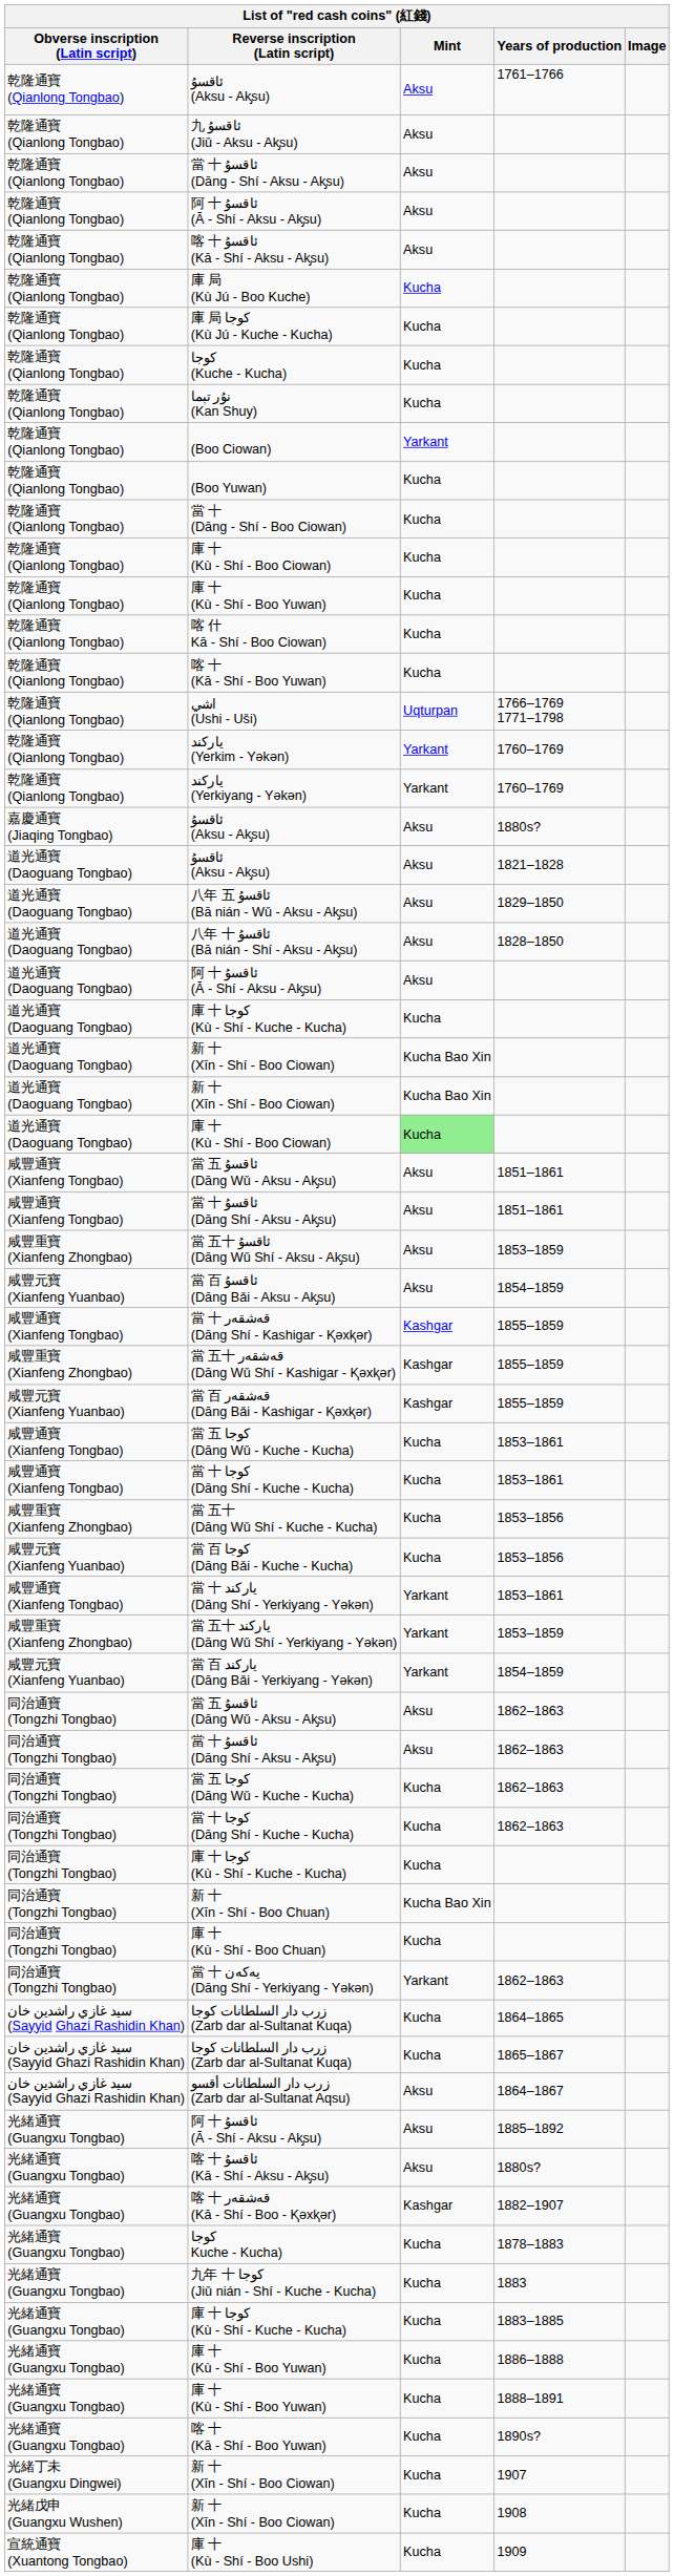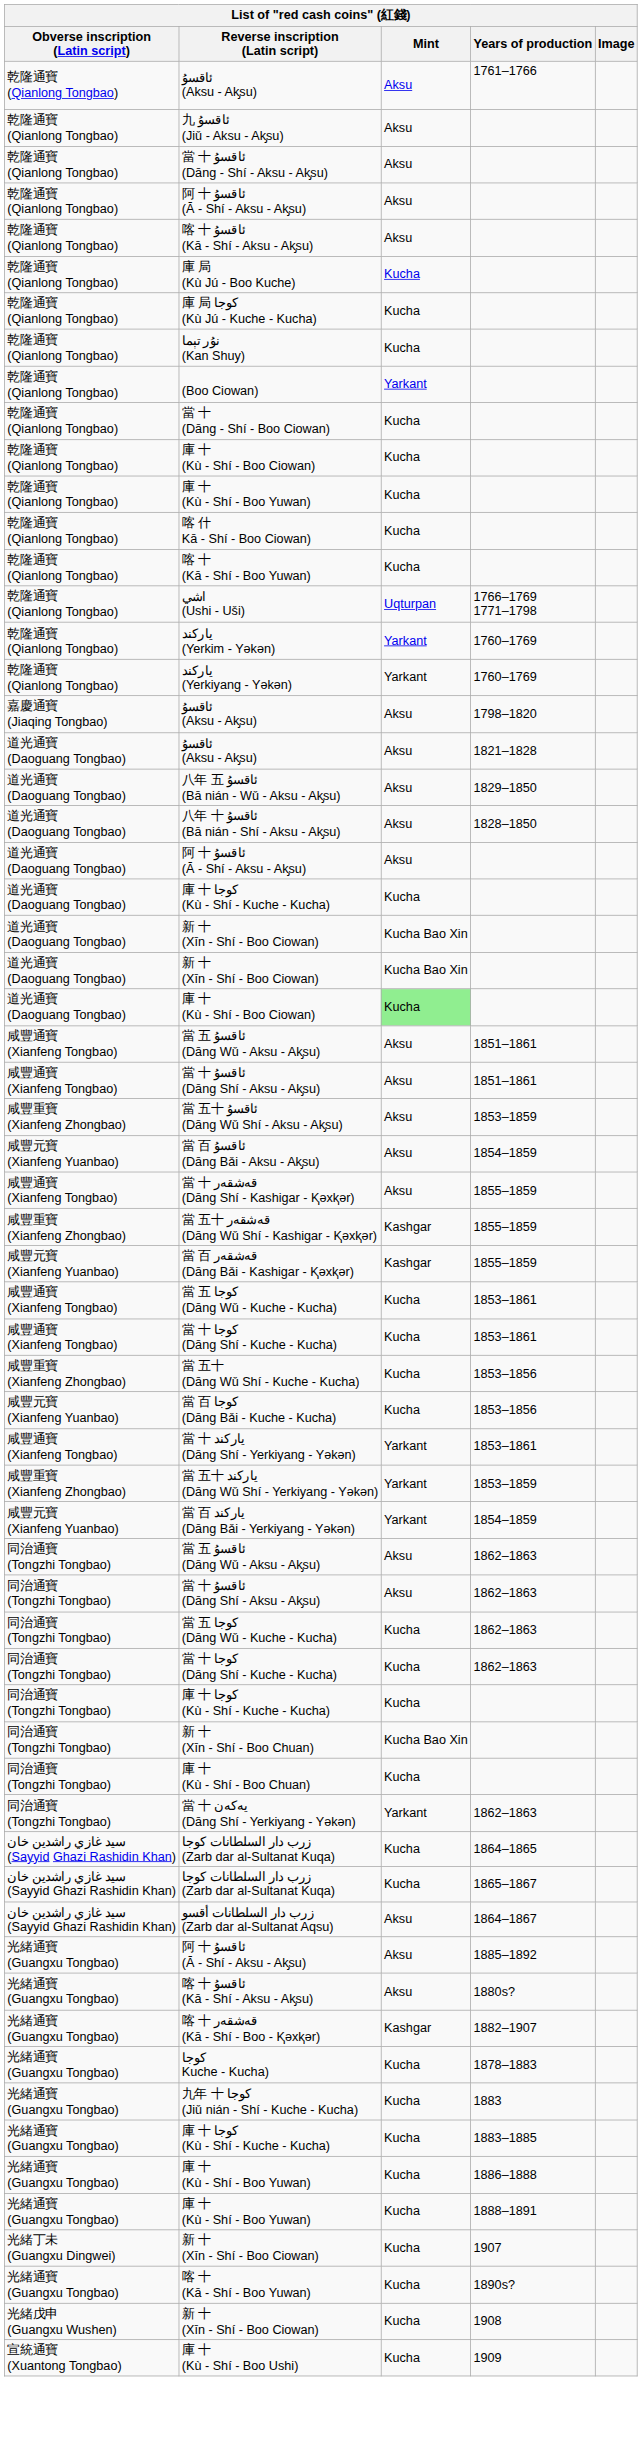 <table class="wikitable" style="font-size: 100%">
 <tr>
 <th colspan=5>List of "red cash coins" (紅錢)</th>
 </tr>
 <tr>
 <th>Obverse inscription<br>(<a href='#'>Latin script</a>)</th>
 <th>Reverse inscription<br>(Latin script)</th>
 <th>Mint</th>
 <th>Years of production</th>
 <th>Image</th>
 </tr>
 <tr>
 <td>乾隆通寶<br>(<a href='#'>Qianlong Tongbao</a>)</td>
 <td> ئاقسۇ<br>(Aksu - Ak̡su)</td>
 <td><a href='#'>Aksu</a></td>
 <td>1761–1766<br><br><br></td>
 <td></td>
 </tr>
 <tr>
 <td>乾隆通寶<br>(Qianlong Tongbao)</td>
 <td>九  ئاقسۇ<br>(Jiǔ - Aksu - Ak̡su)</td>
 <td>Aksu</td>
 <td></td>
 <td></td>
 </tr>
 <tr>
 <td>乾隆通寶<br>(Qianlong Tongbao)</td>
 <td>當 十  ئاقسۇ<br>(Dāng - Shí - Aksu - Ak̡su)</td>
 <td>Aksu</td>
 <td></td>
 <td></td>
 </tr>
 <tr>
 <td>乾隆通寶<br>(Qianlong Tongbao)</td>
 <td>阿 十  ئاقسۇ<br>(Ā - Shí - Aksu - Ak̡su)</td>
 <td>Aksu</td>
 <td></td>
 <td></td>
 </tr>
 <tr>
 <td>乾隆通寶<br>(Qianlong Tongbao)</td>
 <td>喀 十  ئاقسۇ<br>(Kā - Shí - Aksu - Ak̡su)</td>
 <td>Aksu</td>
 <td></td>
 <td></td>
 </tr>
 <tr>
 <td>乾隆通寶<br>(Qianlong Tongbao)</td>
 <td>庫 局 <br>(Kù Jú - Boo Kuche)</td>
 <td><a href='#'>Kucha</a></td>
 <td></td>
 <td></td>
 </tr>
 <tr>
 <td>乾隆通寶<br>(Qianlong Tongbao)</td>
 <td>庫 局  كوجا<br>(Kù Jú - Kuche - Kucha)</td>
 <td>Kucha</td>
 <td></td>
 <td></td>
 </tr>
 <tr>
 <td>乾隆通寶<br>(Qianlong Tongbao)</td>
-<td> كوجا<br>(Kuche - Kucha)</td>
-<td>Kucha</td>
-<td></td>
-<td></td>
-</tr>
-<tr>
-<td>乾隆通寶<br>(Qianlong Tongbao)</td>
 <td>نۇر تېما<br>(Kan Shuy)</td>
 <td>Kucha</td>
 <td></td>
 <td></td>
 </tr>
 <tr>
 <td>乾隆通寶<br>(Qianlong Tongbao)</td>
 <td><br>(Boo Ciowan)</td>
 <td><a href='#'>Yarkant</a></td>
-<td></td>
-<td></td>
-</tr>
-<tr>
-<td>乾隆通寶<br>(Qianlong Tongbao)</td>
-<td><br>(Boo Yuwan)</td>
-<td>Kucha</td>
 <td></td>
 <td></td>
 </tr>
 <tr>
 <td>乾隆通寶<br>(Qianlong Tongbao)</td>
 <td>當 十 <br>(Dāng - Shí - Boo Ciowan)</td>
 <td>Kucha</td>
 <td></td>
 <td></td>
 </tr>
 <tr>
 <td>乾隆通寶<br>(Qianlong Tongbao)</td>
 <td>庫 十 <br>(Kù - Shí - Boo Ciowan)</td>
 <td>Kucha</td>
 <td></td>
 <td></td>
 </tr>
 <tr>
 <td>乾隆通寶<br>(Qianlong Tongbao)</td>
 <td>庫 十 <br>(Kù - Shí - Boo Yuwan)</td>
 <td>Kucha</td>
 <td></td>
 <td></td>
 </tr>
 <tr>
 <td>乾隆通寶<br>(Qianlong Tongbao)</td>
 <td>喀 什 <br>Kā - Shí - Boo Ciowan)</td>
 <td>Kucha</td>
 <td></td>
 <td></td>
 </tr>
 <tr>
 <td>乾隆通寶<br>(Qianlong Tongbao)</td>
 <td>喀 十 <br>(Kā - Shí - Boo Yuwan)</td>
 <td>Kucha</td>
 <td></td>
 <td></td>
 </tr>
 <tr>
 <td>乾隆通寶<br>(Qianlong Tongbao)</td>
 <td> اﺷﻲ<br>(Ushi - Uši)</td>
 <td><a href='#'>Uqturpan</a></td>
 <td>1766–1769<br>1771–1798</td>
 <td></td>
 </tr>
 <tr>
 <td>乾隆通寶<br>(Qianlong Tongbao)</td>
 <td> يارﻛﻨﺪ<br>(Yerkim - Yəkən)</td>
 <td><a href='#'>Yarkant</a></td>
 <td>1760–1769</td>
 <td></td>
 </tr>
 <tr>
 <td>乾隆通寶<br>(Qianlong Tongbao)</td>
 <td> يارﻛﻨﺪ<br>(Yerkiyang - Yəkən)</td>
 <td>Yarkant</td>
 <td>1760–1769</td>
 <td></td>
 </tr>
 <tr>
 <td>嘉慶通寶<br>(Jiaqing Tongbao)</td>
 <td> ئاقسۇ<br>(Aksu - Ak̡su)</td>
 <td>Aksu</td>
-<td>1880s?</td>
+<td>1798–1820</td>
 <td></td>
 </tr>
 <tr>
 <td>道光通寶<br>(Daoguang Tongbao)</td>
 <td> ئاقسۇ<br>(Aksu - Ak̡su)</td>
 <td>Aksu</td>
 <td>1821–1828</td>
 <td></td>
 </tr>
 <tr>
 <td>道光通寶<br>(Daoguang Tongbao)</td>
 <td>八年 五  ئاقسۇ<br>(Bā nián - Wǔ - Aksu - Ak̡su)</td>
 <td>Aksu</td>
 <td>1829–1850</td>
 <td></td>
 </tr>
 <tr>
 <td>道光通寶<br>(Daoguang Tongbao)</td>
 <td>八年 十  ئاقسۇ<br>(Bā nián - Shí - Aksu - Ak̡su)</td>
 <td>Aksu</td>
 <td>1828–1850</td>
 <td></td>
 </tr>
 <tr>
 <td>道光通寶<br>(Daoguang Tongbao)</td>
 <td>阿 十  ئاقسۇ<br>(Ā - Shí - Aksu - Ak̡su)</td>
 <td>Aksu</td>
 <td></td>
 <td></td>
 </tr>
 <tr>
 <td>道光通寶<br>(Daoguang Tongbao)</td>
 <td>庫 十  كوجا<br>(Kù - Shí - Kuche - Kucha)</td>
 <td>Kucha</td>
 <td></td>
 <td></td>
 </tr>
 <tr>
 <td>道光通寶<br>(Daoguang Tongbao)</td>
 <td>新 十 <br>(Xīn - Shí - Boo Ciowan)</td>
 <td>Kucha Bao Xin</td>
 <td></td>
 <td></td>
 </tr>
 <tr>
 <td>道光通寶<br>(Daoguang Tongbao)</td>
 <td>新 十 <br>(Xīn - Shí - Boo Ciowan)</td>
 <td>Kucha Bao Xin</td>
 <td></td>
 <td></td>
 </tr>
 <tr>
 <td>道光通寶<br>(Daoguang Tongbao)</td>
 <td>庫 十 <br>(Kù - Shí - Boo Ciowan)</td>
 <td style="background: lightgreen;">Kucha</td>
 <td></td>
 <td></td>
 </tr>
 <tr>
 <td>咸豐通寶<br>(Xianfeng Tongbao)</td>
 <td>當 五  ئاقسۇ<br>(Dāng Wǔ - Aksu - Ak̡su)</td>
 <td>Aksu</td>
 <td>1851–1861</td>
 <td></td>
 </tr>
 <tr>
 <td>咸豐通寶<br>(Xianfeng Tongbao)</td>
 <td>當 十  ئاقسۇ<br>(Dāng Shí - Aksu - Ak̡su)</td>
 <td>Aksu</td>
 <td>1851–1861</td>
 <td></td>
 </tr>
 <tr>
 <td>咸豐重寶<br>(Xianfeng Zhongbao)</td>
 <td>當 五十  ئاقسۇ<br>(Dāng Wǔ Shí - Aksu - Ak̡su)</td>
 <td>Aksu</td>
 <td>1853–1859</td>
 <td></td>
 </tr>
 <tr>
 <td>咸豐元寶<br>(Xianfeng Yuanbao)</td>
 <td>當 百  ئاقسۇ<br>(Dāng Bǎi - Aksu - Ak̡su)</td>
 <td>Aksu</td>
 <td>1854–1859</td>
 <td></td>
 </tr>
 <tr>
 <td>咸豐通寶<br>(Xianfeng Tongbao)</td>
 <td>當 十  قەشقەر<br>(Dāng Shí - Kashigar - Ⱪǝxⱪǝr)</td>
-<td><a href='#'>Kashgar</a></td>
+<td>Aksu</td>
 <td>1855–1859</td>
 <td></td>
 </tr>
 <tr>
 <td>咸豐重寶<br>(Xianfeng Zhongbao)</td>
 <td>當 五十  قەشقەر<br>(Dāng Wǔ Shí - Kashigar - Ⱪǝxⱪǝr)</td>
 <td>Kashgar</td>
 <td>1855–1859</td>
 <td></td>
 </tr>
 <tr>
 <td>咸豐元寶<br>(Xianfeng Yuanbao)</td>
 <td>當 百  قەشقەر<br>(Dāng Bǎi - Kashigar - Ⱪǝxⱪǝr)</td>
 <td>Kashgar</td>
 <td>1855–1859</td>
 <td></td>
 </tr>
 <tr>
 <td>咸豐通寶<br>(Xianfeng Tongbao)</td>
 <td>當 五  كوجا<br>(Dāng Wǔ - Kuche - Kucha)</td>
 <td>Kucha</td>
 <td>1853–1861</td>
 <td></td>
 </tr>
 <tr>
 <td>咸豐通寶<br>(Xianfeng Tongbao)</td>
 <td>當 十  كوجا<br>(Dāng Shí - Kuche - Kucha)</td>
 <td>Kucha</td>
 <td>1853–1861</td>
 <td></td>
 </tr>
 <tr>
 <td>咸豐重寶<br>(Xianfeng Zhongbao)</td>
 <td>當 五十 <br>(Dāng Wǔ Shí - Kuche - Kucha)</td>
 <td>Kucha</td>
 <td>1853–1856</td>
 <td></td>
 </tr>
 <tr>
 <td>咸豐元寶<br>(Xianfeng Yuanbao)</td>
 <td>當 百  كوجا<br>(Dāng Bǎi - Kuche - Kucha)</td>
 <td>Kucha</td>
 <td>1853–1856</td>
 <td></td>
 </tr>
 <tr>
 <td>咸豐通寶<br>(Xianfeng Tongbao)</td>
 <td>當 十  يارﻛﻨﺪ<br>(Dāng Shí - Yerkiyang - Yəkən)</td>
 <td>Yarkant</td>
 <td>1853–1861</td>
 <td></td>
 </tr>
 <tr>
 <td>咸豐重寶<br>(Xianfeng Zhongbao)</td>
 <td>當 五十  يارﻛﻨﺪ<br>(Dāng Wǔ Shí - Yerkiyang - Yəkən)</td>
 <td>Yarkant</td>
 <td>1853–1859</td>
 <td></td>
 </tr>
 <tr>
 <td>咸豐元寶<br>(Xianfeng Yuanbao)</td>
 <td>當 百  يارﻛﻨﺪ<br>(Dāng Bǎi - Yerkiyang - Yəkən)</td>
 <td>Yarkant</td>
 <td>1854–1859</td>
 <td></td>
 </tr>
 <tr>
 <td>同治通寶<br>(Tongzhi Tongbao)</td>
 <td>當 五  ئاقسۇ<br>(Dāng Wǔ - Aksu - Ak̡su)</td>
 <td>Aksu</td>
 <td>1862–1863</td>
 <td></td>
 </tr>
 <tr>
 <td>同治通寶<br>(Tongzhi Tongbao)</td>
 <td>當 十  ئاقسۇ<br>(Dāng Shí - Aksu - Ak̡su)</td>
 <td>Aksu</td>
 <td>1862–1863</td>
 <td></td>
 </tr>
 <tr>
 <td>同治通寶<br>(Tongzhi Tongbao)</td>
 <td>當 五  كوجا<br>(Dāng Wǔ - Kuche - Kucha)</td>
 <td>Kucha</td>
 <td>1862–1863</td>
 <td></td>
 </tr>
 <tr>
 <td>同治通寶<br>(Tongzhi Tongbao)</td>
 <td>當 十  كوجا<br>(Dāng Shí - Kuche - Kucha)</td>
 <td>Kucha</td>
 <td>1862–1863</td>
 <td></td>
 </tr>
 <tr>
 <td>同治通寶<br>(Tongzhi Tongbao)</td>
 <td>庫 十  كوجا<br>(Kù - Shí - Kuche - Kucha)</td>
 <td>Kucha</td>
 <td></td>
 <td></td>
 </tr>
 <tr>
 <td>同治通寶<br>(Tongzhi Tongbao)</td>
 <td>新 十 <br>(Xīn - Shí - Boo Chuan)</td>
 <td>Kucha Bao Xin</td>
 <td></td>
 <td></td>
 </tr>
 <tr>
 <td>同治通寶<br>(Tongzhi Tongbao)</td>
 <td>庫 十 <br>(Kù - Shí - Boo Chuan)</td>
 <td>Kucha</td>
 <td></td>
 <td></td>
 </tr>
 <tr>
 <td>同治通寶<br>(Tongzhi Tongbao)</td>
 <td>當 十  يەكەن<br>(Dāng Shí - Yerkiyang - Yəkən)</td>
 <td>Yarkant</td>
 <td>1862–1863</td>
 <td></td>
 </tr>
 <tr>
 <td>سيد غازي راشدين خان <br>(<a href='#'>Sayyid</a> <a href='#'>Ghazi Rashidin Khan</a>)</td>
 <td>زرب دار السلطانات كوجا <br>(Zarb dar al-Sultanat Kuqa)</td>
 <td>Kucha</td>
 <td>1864–1865</td>
 <td></td>
 </tr>
 <tr>
 <td>سيد غازي راشدين خان <br>(Sayyid Ghazi Rashidin Khan)</td>
 <td>زرب دار السلطانات كوجا <br>(Zarb dar al-Sultanat Kuqa)</td>
 <td>Kucha</td>
 <td>1865–1867</td>
 <td></td>
 </tr>
 <tr>
 <td>سيد غازي راشدين خان <br>(Sayyid Ghazi Rashidin Khan)</td>
 <td>زرب دار السلطانات أقسو <br>(Zarb dar al-Sultanat Aqsu)</td>
 <td>Aksu</td>
 <td>1864–1867</td>
 <td></td>
 </tr>
 <tr>
 <td>光緒通寶<br>(Guangxu Tongbao)</td>
 <td>阿 十  ئاقسۇ<br>(Ā - Shí - Aksu - Ak̡su)</td>
 <td>Aksu</td>
 <td>1885–1892</td>
 <td></td>
 </tr>
 <tr>
 <td>光緒通寶<br>(Guangxu Tongbao)</td>
 <td>喀 十  ئاقسۇ<br>(Kā - Shí - Aksu - Ak̡su)</td>
 <td>Aksu</td>
 <td>1880s?</td>
 <td></td>
 </tr>
 <tr>
 <td>光緒通寶<br>(Guangxu Tongbao)</td>
 <td>喀 十  قەشقەر<br>(Kā - Shí - Boo - Ⱪǝxⱪǝr)</td>
 <td>Kashgar</td>
 <td>1882–1907</td>
 <td></td>
 </tr>
 <tr>
 <td>光緒通寶<br>(Guangxu Tongbao)</td>
 <td> كوجا<br>Kuche - Kucha)</td>
 <td>Kucha</td>
 <td>1878–1883</td>
 <td></td>
 </tr>
 <tr>
 <td>光緒通寶<br>(Guangxu Tongbao)</td>
 <td>九年 十  كوجا<br>(Jiǔ nián - Shí - Kuche - Kucha)</td>
 <td>Kucha</td>
 <td>1883</td>
 <td></td>
 </tr>
 <tr>
 <td>光緒通寶<br>(Guangxu Tongbao)</td>
 <td>庫 十  كوجا<br>(Kù - Shí - Kuche - Kucha)</td>
 <td>Kucha</td>
 <td>1883–1885</td>
 <td></td>
 </tr>
 <tr>
 <td>光緒通寶<br>(Guangxu Tongbao)</td>
 <td>庫 十 <br>(Kù - Shí - Boo Yuwan)</td>
 <td>Kucha</td>
 <td>1886–1888</td>
 <td></td>
 </tr>
 <tr>
 <td>光緒通寶<br>(Guangxu Tongbao)</td>
 <td>庫 十 <br>(Kù - Shí - Boo Yuwan)</td>
 <td>Kucha</td>
 <td>1888–1891</td>
 <td></td>
 </tr>
 <tr>
+<td>光緒丁未<br>(Guangxu Dingwei)</td>
+<td>新 十 <br>(Xīn - Shí - Boo Ciowan)</td>
+<td>Kucha</td>
+<td>1907</td>
+<td></td>
+</tr>
+<tr>
 <td>光緒通寶<br>(Guangxu Tongbao)</td>
 <td>喀 十 <br>(Kā - Shí - Boo Yuwan)</td>
 <td>Kucha</td>
 <td>1890s?</td>
-<td></td>
-</tr>
-<tr>
-<td>光緒丁未<br>(Guangxu Dingwei)</td>
-<td>新 十 <br>(Xīn - Shí - Boo Ciowan)</td>
-<td>Kucha</td>
-<td>1907</td>
 <td></td>
 </tr>
 <tr>
 <td>光緒戊申<br>(Guangxu Wushen)</td>
 <td>新 十 <br>(Xīn - Shí - Boo Ciowan)</td>
 <td>Kucha</td>
 <td>1908</td>
 <td></td>
 </tr>
 <tr>
 <td>宣統通寶<br>(Xuantong Tongbao)</td>
 <td>庫 十 <br>(Kù - Shí - Boo Ushi)</td>
 <td>Kucha</td>
 <td>1909</td>
 <td></td>
 </tr>
 </table>
